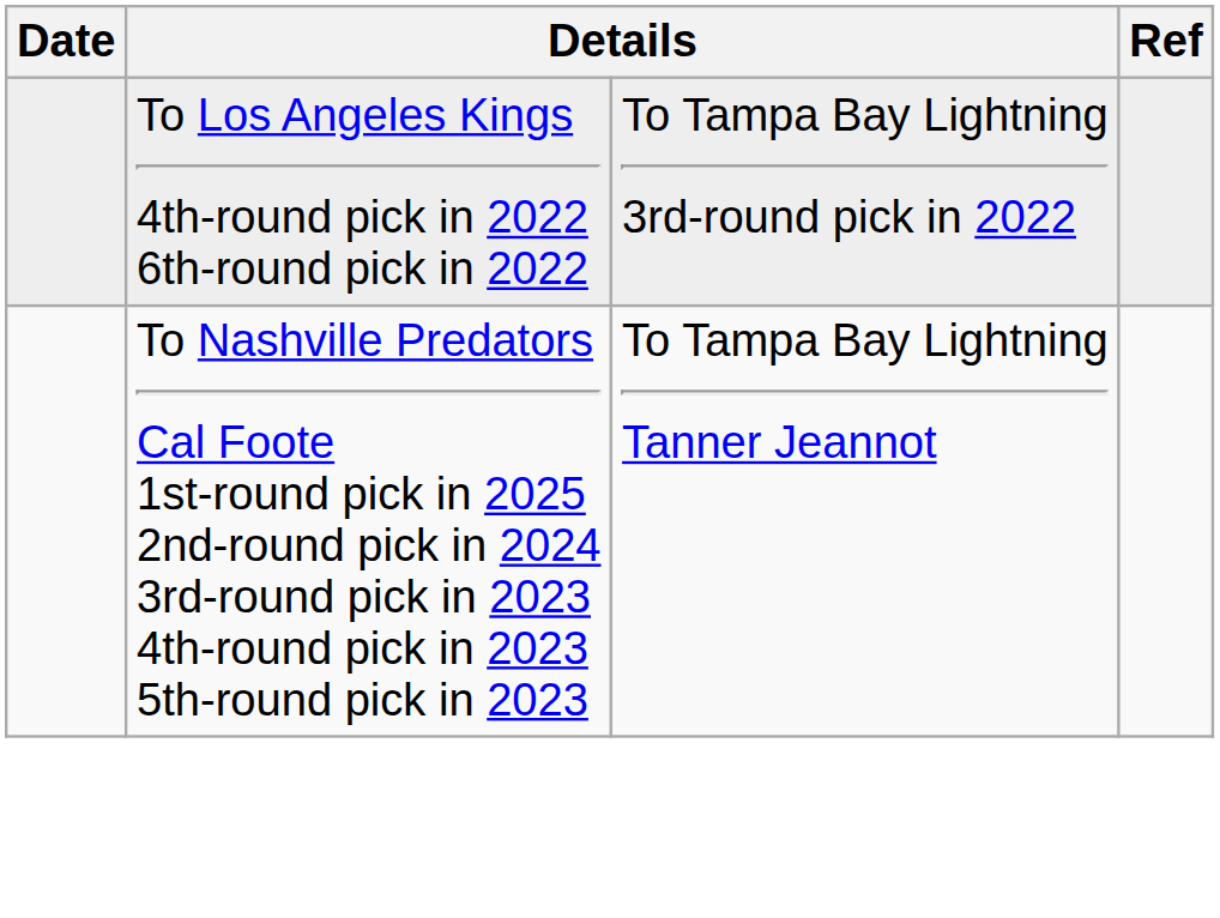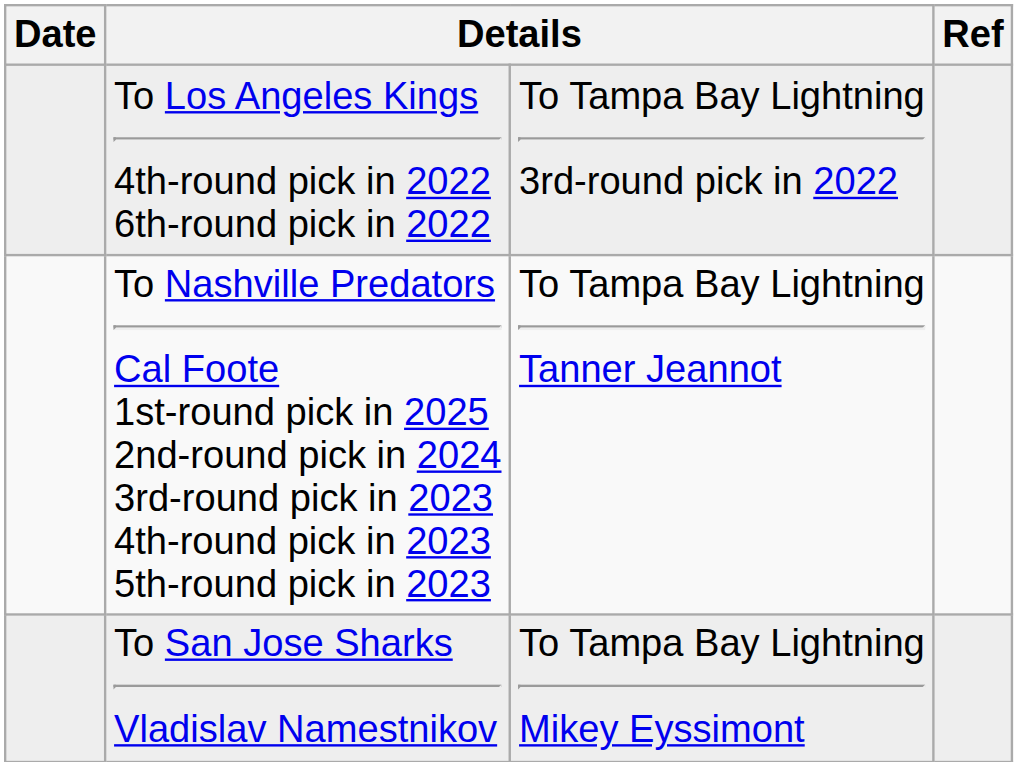 <table class="wikitable">
 <tr>
 <th>Date</th>
 <th colspan="2">Details</th>
 <th>Ref</th>
 </tr>
 <tr style="background:#eee;">
 <td></td>
 <td valign="top">To <a href='#'>Los Angeles Kings</a><hr>4th-round pick in <a href='#'>2022</a><br>6th-round pick in <a href='#'>2022</a></td>
 <td valign="top">To Tampa Bay Lightning<hr>3rd-round pick in <a href='#'>2022</a></td>
 <td></td>
 </tr>
 <tr>
 <td></td>
 <td valign="top">To <a href='#'>Nashville Predators</a><hr><a href='#'>Cal Foote</a><br>1st-round pick in <a href='#'>2025</a><br>2nd-round pick in <a href='#'>2024</a><br>3rd-round pick in <a href='#'>2023</a><br>4th-round pick in <a href='#'>2023</a><br>5th-round pick in <a href='#'>2023</a></td>
 <td valign="top">To Tampa Bay Lightning<hr><a href='#'>Tanner Jeannot</a></td>
 <td></td>
 </tr>
+<tr style="background:#eee;">
+<td></td>
+<td valign="top">To <a href='#'>San Jose Sharks</a><hr><a href='#'>Vladislav Namestnikov</a></td>
+<td valign="top">To Tampa Bay Lightning<hr><a href='#'>Mikey Eyssimont</a></td>
+<td></td>
+</tr>
 </table>
